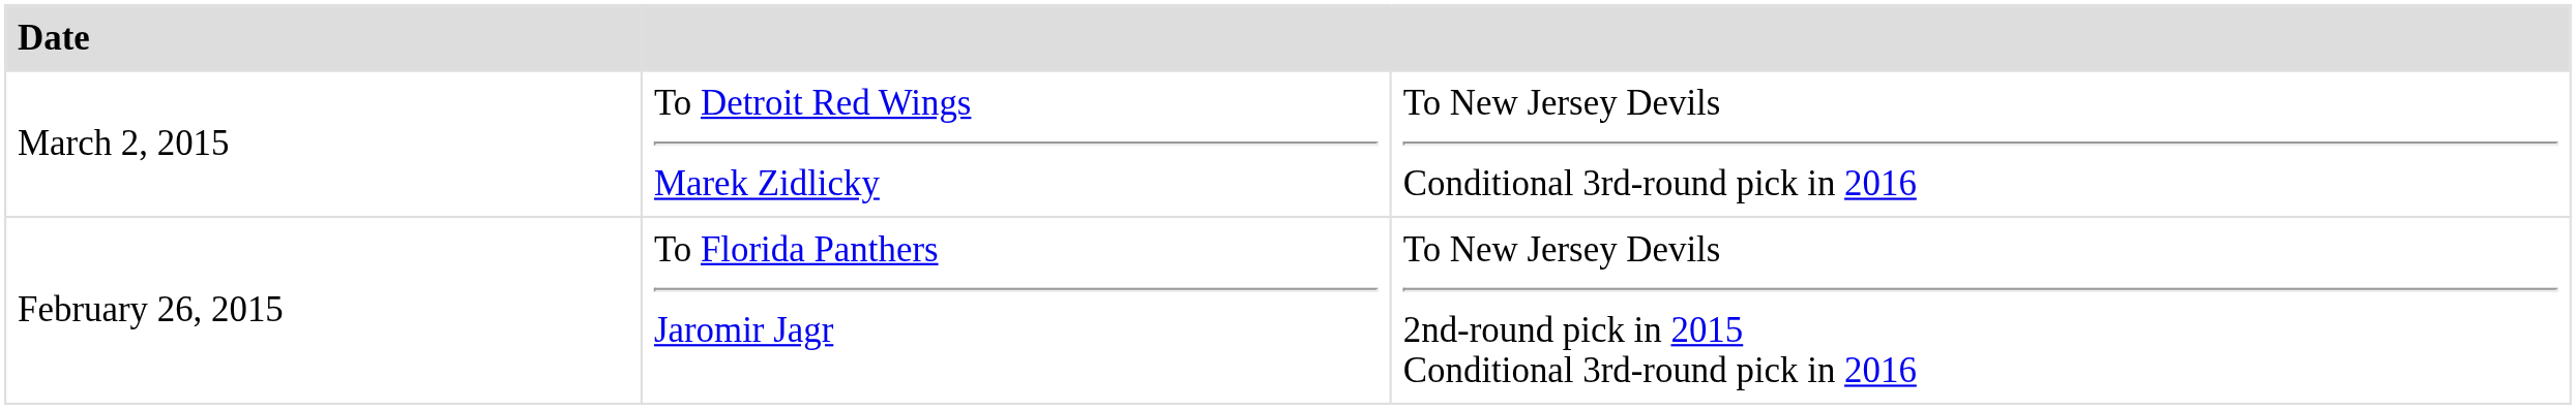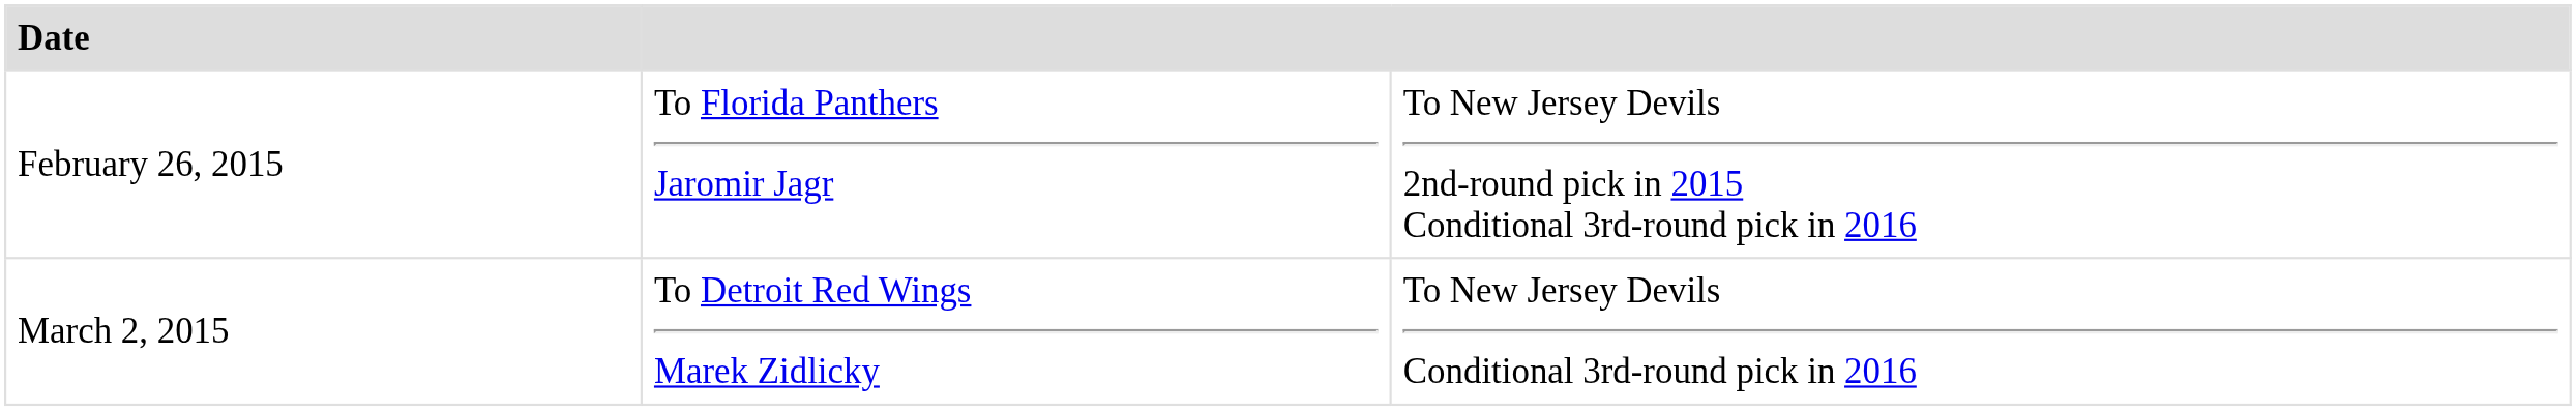 <table border=1 style="border-collapse:collapse" bordercolor="#DFDFDF" cellpadding="5" width=90%>
 <tr bgcolor="#dddddd">
 <td><strong>Date</strong></td>
 <th colspan="2"></th>
 </tr>
 <tr>
+<td>February 26, 2015</td>
+<td valign="top">To <a href='#'>Florida Panthers</a><hr><a href='#'>Jaromir Jagr</a></td>
+<td valign="top">To New Jersey Devils <hr>2nd-round pick in <a href='#'>2015</a><br>Conditional 3rd-round pick in <a href='#'>2016</a></td>
+</tr>
+<tr>
 <td>March 2, 2015</td>
 <td valign="top">To <a href='#'>Detroit Red Wings</a><hr><a href='#'>Marek Zidlicky</a></td>
 <td valign="top">To New Jersey Devils <hr>Conditional 3rd-round pick in <a href='#'>2016</a></td>
 </tr>
-<tr>
-<td>February 26, 2015</td>
-<td valign="top">To <a href='#'>Florida Panthers</a><hr><a href='#'>Jaromir Jagr</a></td>
-<td valign="top">To New Jersey Devils <hr>2nd-round pick in <a href='#'>2015</a><br>Conditional 3rd-round pick in <a href='#'>2016</a></td>
-</tr>
 </table>
